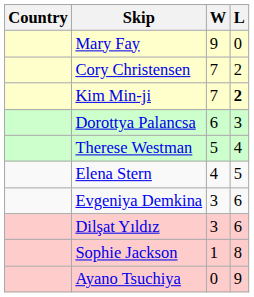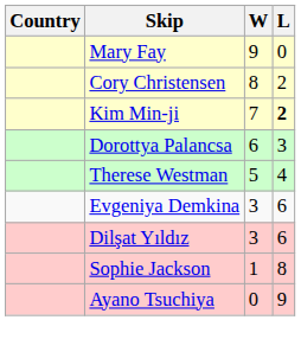 <table class=wikitable>
 <tr>
 <th>Country</th>
 <th>Skip</th>
 <th>W</th>
 <th>L</th>
 </tr>
 <tr style="background:#ffffcc;">
 <td></td>
 <td><a href='#'>Mary Fay</a></td>
 <td>9</td>
 <td>0</td>
 </tr>
 <tr style="background:#ffffcc;">
 <td></td>
 <td><a href='#'>Cory Christensen</a></td>
-<td>7</td>
+<td>8</td>
 <td>2</td>
 </tr>
 <tr style="background:#ffffcc;">
 <td></td>
 <td><a href='#'>Kim Min-ji</a></td>
 <td>7</td>
 <td><strong>2</strong></td>
 </tr>
 <tr style="background:#ccffcc;">
 <td></td>
 <td><a href='#'>Dorottya Palancsa</a></td>
 <td>6</td>
 <td>3</td>
 </tr>
 <tr style="background:#ccffcc;">
 <td></td>
 <td><a href='#'>Therese Westman</a></td>
 <td>5</td>
 <td>4</td>
-</tr>
-<tr>
-<td></td>
-<td><a href='#'>Elena Stern</a></td>
-<td>4</td>
-<td>5</td>
 </tr>
 <tr>
 <td></td>
 <td><a href='#'>Evgeniya Demkina</a></td>
 <td>3</td>
 <td>6</td>
 </tr>
 <tr style="background:#ffcccc;">
 <td></td>
 <td><a href='#'>Dilşat Yıldız</a></td>
 <td>3</td>
 <td>6</td>
 </tr>
 <tr style="background:#ffcccc;">
 <td></td>
 <td><a href='#'>Sophie Jackson</a></td>
 <td>1</td>
 <td>8</td>
 </tr>
 <tr style="background:#ffcccc;">
 <td></td>
 <td><a href='#'>Ayano Tsuchiya</a></td>
 <td>0</td>
 <td>9</td>
 </tr>
 </table>
